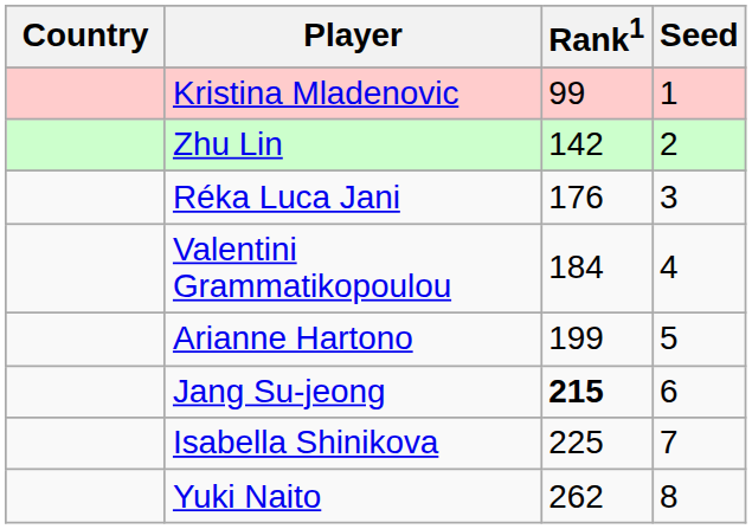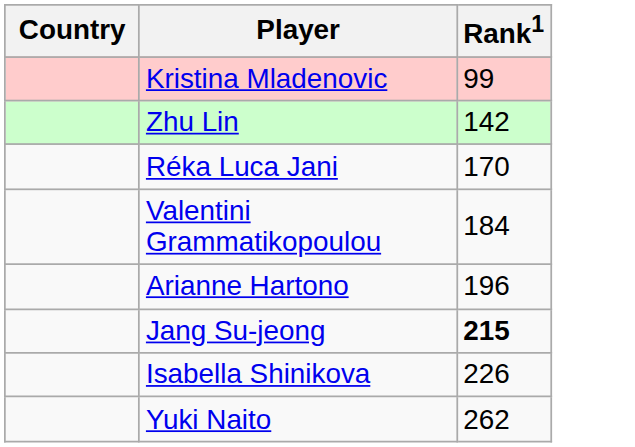 <table class="sortable wikitable">
 <tr>
 <th width="70">Country</th>
 <th width="175">Player</th>
 <th>Rank<sup>1</sup></th>
-<th>Seed</th>
 </tr>
 <tr style="background:#fcc;">
 <td></td>
 <td><a href='#'>Kristina Mladenovic</a></td>
 <td>99</td>
-<td>1</td>
 </tr>
 <tr style="background:#cfc;">
 <td></td>
 <td><a href='#'>Zhu Lin</a></td>
 <td>142</td>
-<td>2</td>
 </tr>
 <tr>
 <td></td>
 <td><a href='#'>Réka Luca Jani</a></td>
-<td>176</td>
-<td>3</td>
+<td>170</td>
 </tr>
 <tr>
 <td></td>
 <td><a href='#'>Valentini Grammatikopoulou</a></td>
 <td>184</td>
-<td>4</td>
 </tr>
 <tr>
 <td></td>
 <td><a href='#'>Arianne Hartono</a></td>
-<td>199</td>
-<td>5</td>
+<td>196</td>
 </tr>
 <tr>
 <td></td>
 <td><a href='#'>Jang Su-jeong</a></td>
 <td><strong>215</strong></td>
-<td>6</td>
 </tr>
 <tr>
 <td></td>
 <td><a href='#'>Isabella Shinikova</a></td>
-<td>225</td>
-<td>7</td>
+<td>226</td>
 </tr>
 <tr>
 <td></td>
 <td><a href='#'>Yuki Naito</a></td>
 <td>262</td>
-<td>8</td>
 </tr>
 </table>
